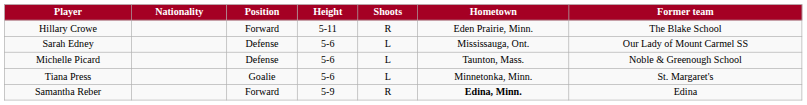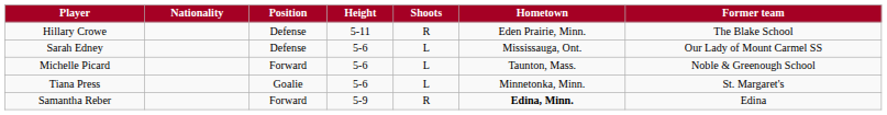 <table class="wikitable" width="80%">
 <tr align="center"  style=" background:#A50024;color:#FFFFFF;">
 <td><strong>Player</strong></td>
 <td><strong>Nationality</strong></td>
 <td><strong>Position</strong></td>
 <td><strong>Height</strong></td>
 <td><strong>Shoots</strong></td>
 <td><strong>Hometown</strong></td>
 <td><strong>Former team</strong></td>
 </tr>
 <tr align="center" bgcolor="">
 <td>Hillary Crowe</td>
 <td></td>
-<td>Forward</td>
+<td>Defense</td>
 <td>5-11</td>
 <td>R</td>
 <td>Eden Prairie, Minn.</td>
 <td>The Blake School</td>
 </tr>
 <tr align="center" bgcolor="">
 <td>Sarah Edney</td>
 <td></td>
 <td>Defense</td>
 <td>5-6</td>
 <td>L</td>
 <td>Mississauga, Ont.</td>
 <td>Our Lady of Mount Carmel SS</td>
 </tr>
 <tr align="center" bgcolor="">
 <td>Michelle Picard</td>
 <td></td>
-<td>Defense</td>
+<td>Forward</td>
 <td>5-6</td>
 <td>L</td>
 <td>Taunton, Mass.</td>
 <td>Noble & Greenough School</td>
 </tr>
 <tr align="center" bgcolor="">
 <td>Tiana Press</td>
 <td></td>
 <td>Goalie</td>
 <td>5-6</td>
 <td>L</td>
 <td>Minnetonka, Minn.</td>
 <td>St. Margaret's</td>
 </tr>
 <tr align="center" bgcolor="">
 <td>Samantha Reber</td>
 <td></td>
 <td>Forward</td>
 <td>5-9</td>
 <td>R</td>
 <td><strong>Edina, Minn.</strong></td>
 <td>Edina</td>
 </tr>
 </table>
